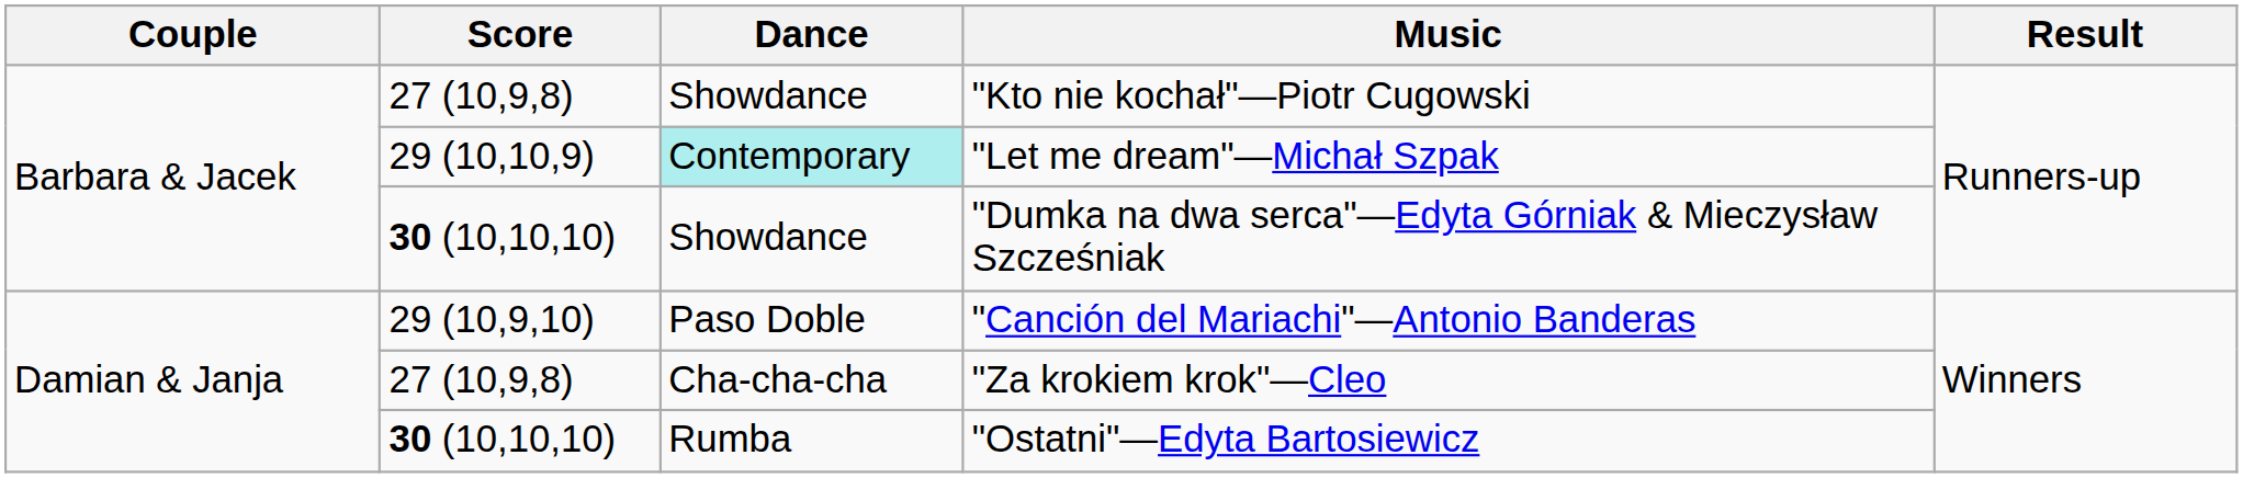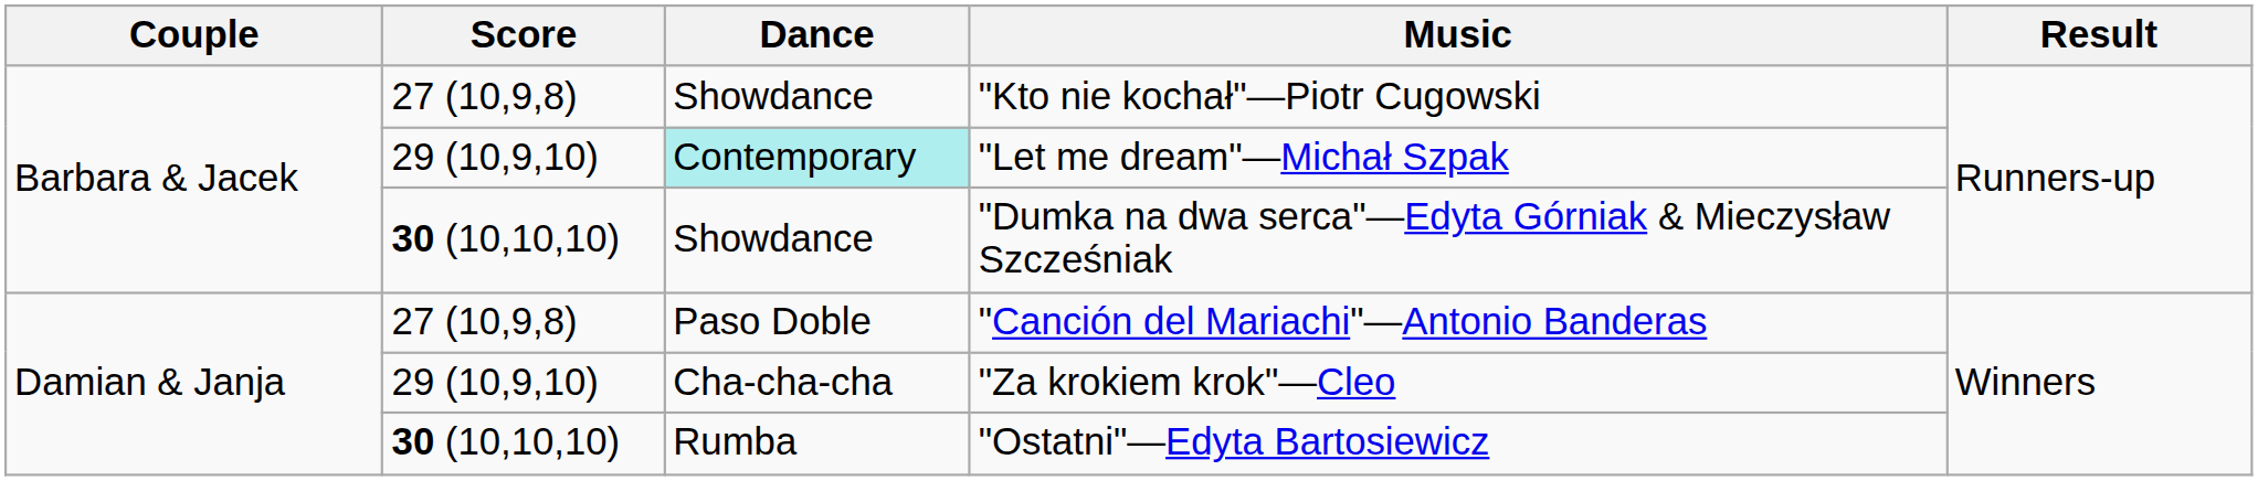 <table class="wikitable">
 <tr>
 <th style="width:150px;">Couple</th>
 <th style="width:110px;">Score</th>
 <th style="width:120px;">Dance</th>
 <th style="width:400px;">Music</th>
 <th style="width:120px;">Result</th>
 </tr>
 <tr>
 <td rowspan="3">Barbara & Jacek</td>
 <td>27 (10,9,8)</td>
 <td>Showdance</td>
 <td>"Kto nie kochał"—Piotr Cugowski</td>
 <td rowspan="3">Runners-up</td>
 </tr>
 <tr>
-<td>29 (10,10,9)</td>
+<td>29 (10,9,10)</td>
 <td style="background: paleturquoise;">Contemporary</td>
 <td>"Let me dream"—<a href='#'>Michał Szpak</a></td>
 </tr>
 <tr>
 <td><strong>30</strong> (10,10,10)</td>
 <td>Showdance</td>
 <td>"Dumka na dwa serca"—<a href='#'>Edyta Górniak</a> & Mieczysław Szcześniak</td>
 </tr>
 <tr>
 <td rowspan="3">Damian & Janja</td>
-<td>29 (10,9,10)</td>
+<td>27 (10,9,8)</td>
 <td>Paso Doble</td>
 <td>"<a href='#'>Canción del Mariachi</a>"—<a href='#'>Antonio Banderas</a></td>
 <td rowspan="3">Winners</td>
 </tr>
 <tr>
-<td>27 (10,9,8)</td>
+<td>29 (10,9,10)</td>
 <td>Cha-cha-cha</td>
 <td>"Za krokiem krok"—<a href='#'>Cleo</a></td>
 </tr>
 <tr>
 <td><strong>30</strong> (10,10,10)</td>
 <td>Rumba</td>
 <td>"Ostatni"—<a href='#'>Edyta Bartosiewicz</a></td>
 </tr>
 </table>
